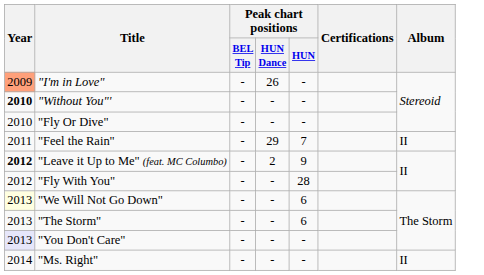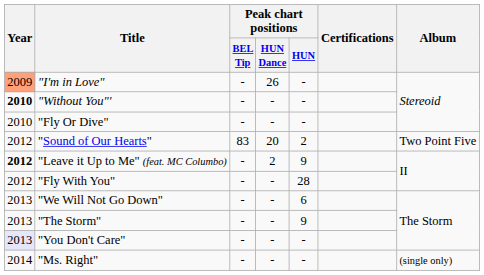 <table class="wikitable">
 <tr>
 <th align="center" rowspan="2">Year</th>
 <th align="center" rowspan="2">Title</th>
 <th align="center" colspan="3">Peak chart positions</th>
 <th align="center" rowspan="2">Certifications</th>
 <th align="center" rowspan="2">Album</th>
 </tr>
 <tr>
 <th width="25"><small><a href='#'>BEL Tip</a><br></small></th>
 <th width="25"><small><a href='#'>HUN Dance</a><br></small></th>
 <th width="25"><small><a href='#'>HUN</a><br></small></th>
 </tr>
 <tr>
 <td align="center" rowspan="1" style="background: lightsalmon;">2009</td>
 <td align="left"><em>"I'm in Love"</em></td>
 <td align="center">-</td>
 <td align="center">26</td>
 <td align="center">-</td>
 <td></td>
 <td rowspan="3"><em>Stereoid</em></td>
 </tr>
 <tr>
 <td align="center" rowspan="1"><strong>2010</strong></td>
 <td align="left"><em>"Without You"'</td>
 <td align="center">-</td>
 <td align="center">-</td>
 <td align="center">-</td>
 <td></td>
 </tr>
 <tr>
 <td align="center" rowspan="1">2010</td>
 <td align="left"></em>"Fly Or Dive"<em></td>
 <td align="center">-</td>
 <td align="center">-</td>
 <td align="center">-</td>
 <td></td>
 </tr>
 <tr>
-<td align="center" rowspan="1">2011</td>
-<td align="left"></em>"Feel the Rain"<em></td>
-<td align="center">-</td>
-<td align="center">29</td>
-<td align="center">7</td>
+<td align="center" rowspan="1">2012</td>
+<td align="left"></em>"<a href='#'>Sound of Our Hearts</a>"<em></td>
+<td align="center">83</td>
+<td align="center">20</td>
+<td align="center">2</td>
 <td></td>
-<td rowspan="1"></em>II<em></td>
+<td rowspan="1"></em>Two Point Five<em></td>
 </tr>
 <tr>
 <td align="center" rowspan="1"><strong>2012</strong></td>
 <td align="left"></em>"Leave it Up to Me"<em> <small>(feat. MC Columbo)</small></td>
 <td align="center">-</td>
 <td align="center">2</td>
 <td align="center">9</td>
 <td></td>
 <td rowspan="2"></em>II<em></td>
 </tr>
 <tr>
 <td align="center" rowspan="1">2012</td>
 <td align="left"></em>"Fly With You"<em></td>
 <td align="center">-</td>
 <td align="center">-</td>
 <td align="center">28</td>
 <td></td>
 </tr>
 <tr>
-<td align="center" rowspan="1" style="background: lightyellow;">2013</td>
+<td align="center" rowspan="1">2013</td>
 <td align="left"></em>"We Will Not Go Down"<em></td>
 <td align="center">-</td>
 <td align="center">-</td>
 <td align="center">6</td>
 <td></td>
 <td rowspan="3"></em>The Storm<em></td>
 </tr>
 <tr>
 <td align="center" rowspan="1">2013</td>
 <td align="left"></em>"The Storm"<em></td>
 <td align="center">-</td>
 <td align="center">-</td>
-<td align="center">6</td>
+<td align="center">9</td>
 <td></td>
 </tr>
 <tr>
 <td align="center" rowspan="1" style="background: lavender;">2013</td>
 <td align="left"></em>"You Don't Care"<em></td>
 <td align="center">-</td>
 <td align="center">-</td>
 <td align="center">-</td>
 <td></td>
 </tr>
 <tr>
 <td align="center" rowspan="2">2014</td>
 <td align="left"></em>"Ms. Right"<em></td>
 <td align="center">-</td>
 <td align="center">-</td>
 <td align="center">-</td>
 <td></td>
-<td rowspan="1"></em>II<em></td>
+<td rowspan="1"><small>(single only)</small></td>
 </tr>
 </table>
